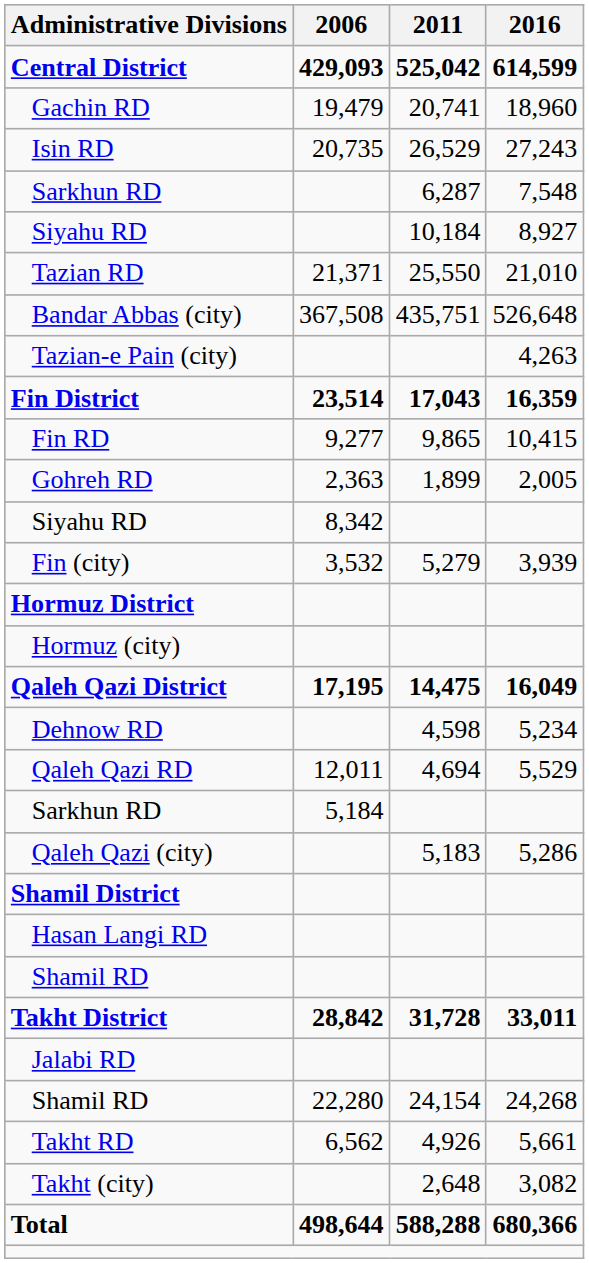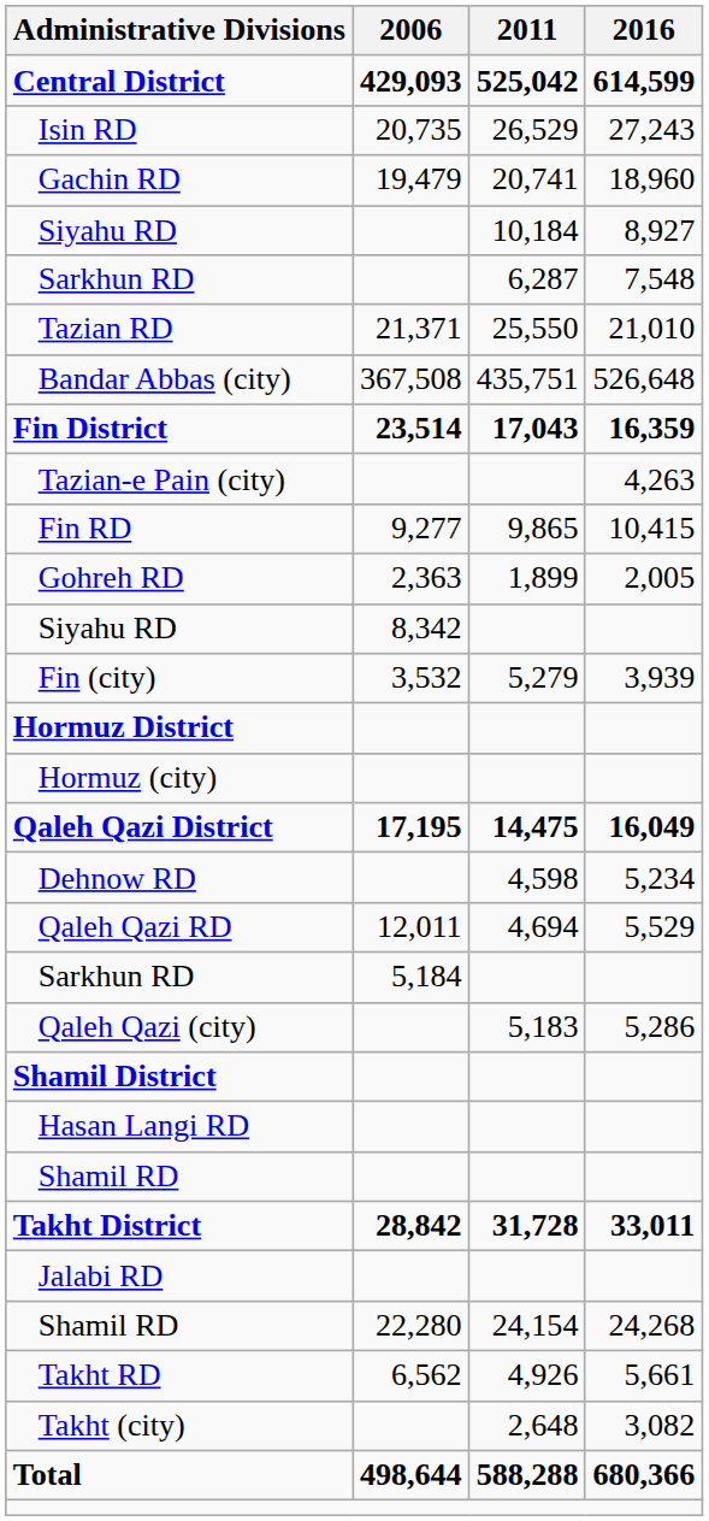 <table class="wikitable">
 <tr>
 <th>Administrative Divisions</th>
 <th>2006</th>
 <th>2011</th>
 <th>2016</th>
 </tr>
 <tr>
 <td><strong><a href='#'>Central District</a></strong></td>
 <td style="text-align: right;"><strong>429,093</strong></td>
 <td style="text-align: right;"><strong>525,042</strong></td>
 <td style="text-align: right;"><strong>614,599</strong></td>
 </tr>
 <tr>
+<td style="padding-left: 1em;"><a href='#'>Isin RD</a></td>
+<td style="text-align: right;">20,735</td>
+<td style="text-align: right;">26,529</td>
+<td style="text-align: right;">27,243</td>
+</tr>
+<tr>
 <td style="padding-left: 1em;"><a href='#'>Gachin RD</a></td>
 <td style="text-align: right;">19,479</td>
 <td style="text-align: right;">20,741</td>
 <td style="text-align: right;">18,960</td>
 </tr>
 <tr>
-<td style="padding-left: 1em;"><a href='#'>Isin RD</a></td>
-<td style="text-align: right;">20,735</td>
-<td style="text-align: right;">26,529</td>
-<td style="text-align: right;">27,243</td>
+<td style="padding-left: 1em;"><a href='#'>Siyahu RD</a></td>
+<td style="text-align: right;"></td>
+<td style="text-align: right;">10,184</td>
+<td style="text-align: right;">8,927</td>
 </tr>
 <tr>
 <td style="padding-left: 1em;"><a href='#'>Sarkhun RD</a></td>
 <td style="text-align: right;"></td>
 <td style="text-align: right;">6,287</td>
 <td style="text-align: right;">7,548</td>
-</tr>
-<tr>
-<td style="padding-left: 1em;"><a href='#'>Siyahu RD</a></td>
-<td style="text-align: right;"></td>
-<td style="text-align: right;">10,184</td>
-<td style="text-align: right;">8,927</td>
 </tr>
 <tr>
 <td style="padding-left: 1em;"><a href='#'>Tazian RD</a></td>
 <td style="text-align: right;">21,371</td>
 <td style="text-align: right;">25,550</td>
 <td style="text-align: right;">21,010</td>
 </tr>
 <tr>
 <td style="padding-left: 1em;"><a href='#'>Bandar Abbas</a> (city)</td>
 <td style="text-align: right;">367,508</td>
 <td style="text-align: right;">435,751</td>
 <td style="text-align: right;">526,648</td>
 </tr>
 <tr>
+<td><strong><a href='#'>Fin District</a></strong></td>
+<td style="text-align: right;"><strong>23,514</strong></td>
+<td style="text-align: right;"><strong>17,043</strong></td>
+<td style="text-align: right;"><strong>16,359</strong></td>
+</tr>
+<tr>
 <td style="padding-left: 1em;"><a href='#'>Tazian-e Pain</a> (city)</td>
 <td style="text-align: right;"></td>
 <td style="text-align: right;"></td>
 <td style="text-align: right;">4,263</td>
-</tr>
-<tr>
-<td><strong><a href='#'>Fin District</a></strong></td>
-<td style="text-align: right;"><strong>23,514</strong></td>
-<td style="text-align: right;"><strong>17,043</strong></td>
-<td style="text-align: right;"><strong>16,359</strong></td>
 </tr>
 <tr>
 <td style="padding-left: 1em;"><a href='#'>Fin RD</a></td>
 <td style="text-align: right;">9,277</td>
 <td style="text-align: right;">9,865</td>
 <td style="text-align: right;">10,415</td>
 </tr>
 <tr>
 <td style="padding-left: 1em;"><a href='#'>Gohreh RD</a></td>
 <td style="text-align: right;">2,363</td>
 <td style="text-align: right;">1,899</td>
 <td style="text-align: right;">2,005</td>
 </tr>
 <tr>
 <td style="padding-left: 1em;">Siyahu RD</td>
 <td style="text-align: right;">8,342</td>
 <td style="text-align: right;"></td>
 <td style="text-align: right;"></td>
 </tr>
 <tr>
 <td style="padding-left: 1em;"><a href='#'>Fin</a> (city)</td>
 <td style="text-align: right;">3,532</td>
 <td style="text-align: right;">5,279</td>
 <td style="text-align: right;">3,939</td>
 </tr>
 <tr>
 <td><strong><a href='#'>Hormuz District</a></strong></td>
 <td style="text-align: right;"></td>
 <td style="text-align: right;"></td>
 <td style="text-align: right;"></td>
 </tr>
 <tr>
 <td style="padding-left: 1em;"><a href='#'>Hormuz</a> (city)</td>
 <td style="text-align: right;"></td>
 <td style="text-align: right;"></td>
 <td style="text-align: right;"></td>
 </tr>
 <tr>
 <td><strong><a href='#'>Qaleh Qazi District</a></strong></td>
 <td style="text-align: right;"><strong>17,195</strong></td>
 <td style="text-align: right;"><strong>14,475</strong></td>
 <td style="text-align: right;"><strong>16,049</strong></td>
 </tr>
 <tr>
 <td style="padding-left: 1em;"><a href='#'>Dehnow RD</a></td>
 <td style="text-align: right;"></td>
 <td style="text-align: right;">4,598</td>
 <td style="text-align: right;">5,234</td>
 </tr>
 <tr>
 <td style="padding-left: 1em;"><a href='#'>Qaleh Qazi RD</a></td>
 <td style="text-align: right;">12,011</td>
 <td style="text-align: right;">4,694</td>
 <td style="text-align: right;">5,529</td>
 </tr>
 <tr>
 <td style="padding-left: 1em;">Sarkhun RD</td>
 <td style="text-align: right;">5,184</td>
 <td style="text-align: right;"></td>
 <td style="text-align: right;"></td>
 </tr>
 <tr>
 <td style="padding-left: 1em;"><a href='#'>Qaleh Qazi</a> (city)</td>
 <td style="text-align: right;"></td>
 <td style="text-align: right;">5,183</td>
 <td style="text-align: right;">5,286</td>
 </tr>
 <tr>
 <td><strong><a href='#'>Shamil District</a></strong></td>
 <td style="text-align: right;"></td>
 <td style="text-align: right;"></td>
 <td style="text-align: right;"></td>
 </tr>
 <tr>
 <td style="padding-left: 1em;"><a href='#'>Hasan Langi RD</a></td>
 <td style="text-align: right;"></td>
 <td style="text-align: right;"></td>
 <td style="text-align: right;"></td>
 </tr>
 <tr>
 <td style="padding-left: 1em;"><a href='#'>Shamil RD</a></td>
 <td style="text-align: right;"></td>
 <td style="text-align: right;"></td>
 <td style="text-align: right;"></td>
 </tr>
 <tr>
 <td><strong><a href='#'>Takht District</a></strong></td>
 <td style="text-align: right;"><strong>28,842</strong></td>
 <td style="text-align: right;"><strong>31,728</strong></td>
 <td style="text-align: right;"><strong>33,011</strong></td>
 </tr>
 <tr>
 <td style="padding-left: 1em;"><a href='#'>Jalabi RD</a></td>
 <td style="text-align: right;"></td>
 <td style="text-align: right;"></td>
 <td style="text-align: right;"></td>
 </tr>
 <tr>
 <td style="padding-left: 1em;">Shamil RD</td>
 <td style="text-align: right;">22,280</td>
 <td style="text-align: right;">24,154</td>
 <td style="text-align: right;">24,268</td>
 </tr>
 <tr>
 <td style="padding-left: 1em;"><a href='#'>Takht RD</a></td>
 <td style="text-align: right;">6,562</td>
 <td style="text-align: right;">4,926</td>
 <td style="text-align: right;">5,661</td>
 </tr>
 <tr>
 <td style="padding-left: 1em;"><a href='#'>Takht</a> (city)</td>
 <td style="text-align: right;"></td>
 <td style="text-align: right;">2,648</td>
 <td style="text-align: right;">3,082</td>
 </tr>
 <tr>
 <td><strong>Total</strong></td>
 <td style="text-align: right;"><strong>498,644</strong></td>
 <td style="text-align: right;"><strong>588,288</strong></td>
 <td style="text-align: right;"><strong>680,366</strong></td>
 </tr>
 <tr>
 <td colspan=4></td>
 </tr>
 </table>
